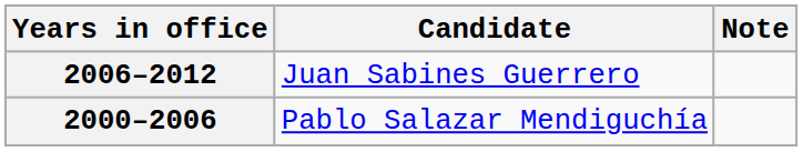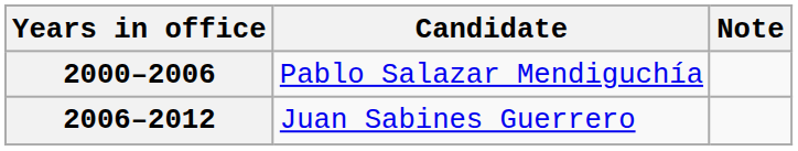 <table class="wikitable">
 <tr>
 <th>Years in office</th>
 <th>Candidate</th>
 <th>Note</th>
 </tr>
 <tr>
+<th>2000–2006</th>
+<td><a href='#'>Pablo Salazar Mendiguchía</a></td>
+<td></td>
+</tr>
+<tr>
 <th>2006–2012</th>
 <td><a href='#'>Juan Sabines Guerrero</a></td>
 <td></td>
 </tr>
-<tr>
-<th>2000–2006</th>
-<td><a href='#'>Pablo Salazar Mendiguchía</a></td>
-<td></td>
-</tr>
 </table>
